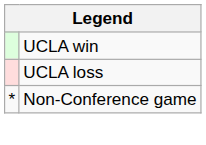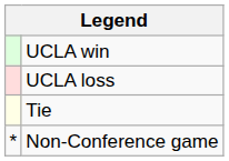 <table class="wikitable" style="font-size:90%">
 <tr>
 <th colspan=2>Legend</th>
 </tr>
 <tr>
 <td style="background:#ddffdd;"> </td>
 <td>UCLA win</td>
 </tr>
 <tr>
 <td style="background:#ffdddd;"> </td>
 <td>UCLA loss</td>
 </tr>
 <tr>
+<td bgcolor="#ffffe6"> </td>
+<td>Tie</td>
+</tr>
+<tr>
 <td>*</td>
 <td>Non-Conference game</td>
 </tr>
 </table>
